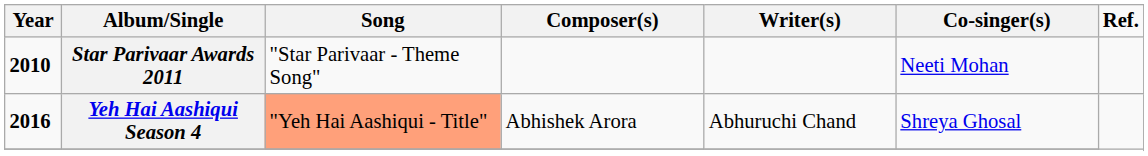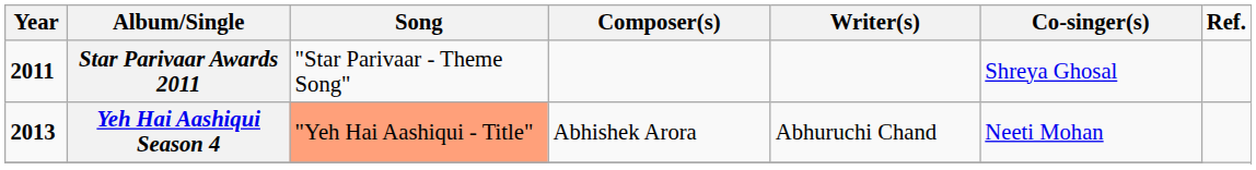 <table class="wikitable plainrowheaders" width="100%">
 <tr>
 <th scope="col" width=5%>Year</th>
 <th scope="col" width=18%>Album/Single</th>
 <th scope="col" width=21%>Song</th>
 <th scope="col" width=18%>Composer(s)</th>
 <th scope="col" width=17%>Writer(s)</th>
 <th scope="col" width=18%>Co-singer(s)</th>
 <td scope="col" width=5%><strong>Ref.</strong></td>
 </tr>
 <tr>
-<td rowspan="1"><strong>2010</strong></td>
+<td rowspan="1"><strong>2011</strong></td>
 <th scope="row" rowspan="1"><strong><em>Star Parivaar Awards 2011</em></strong></th>
 <td>"Star Parivaar - Theme Song"</td>
 <td rowspan="1"></td>
 <td rowspan="1"></td>
-<td><a href='#'>Neeti Mohan</a></td>
+<td><a href='#'>Shreya Ghosal</a></td>
 <td></td>
 </tr>
 <tr>
-<td rowspan="1"><strong>2016</strong></td>
+<td rowspan="1"><strong>2013</strong></td>
 <th scope="row" rowspan="1"><strong><em><a href='#'>Yeh Hai Aashiqui</a> Season 4</em></strong></th>
 <td style="background: lightsalmon;">"Yeh Hai Aashiqui - Title"</td>
 <td rowspan="1">Abhishek Arora</td>
 <td rowspan="1">Abhuruchi Chand</td>
-<td><a href='#'>Shreya Ghosal</a></td>
+<td><a href='#'>Neeti Mohan</a></td>
 </tr>
 <tr>
 </tr>
 </table>
